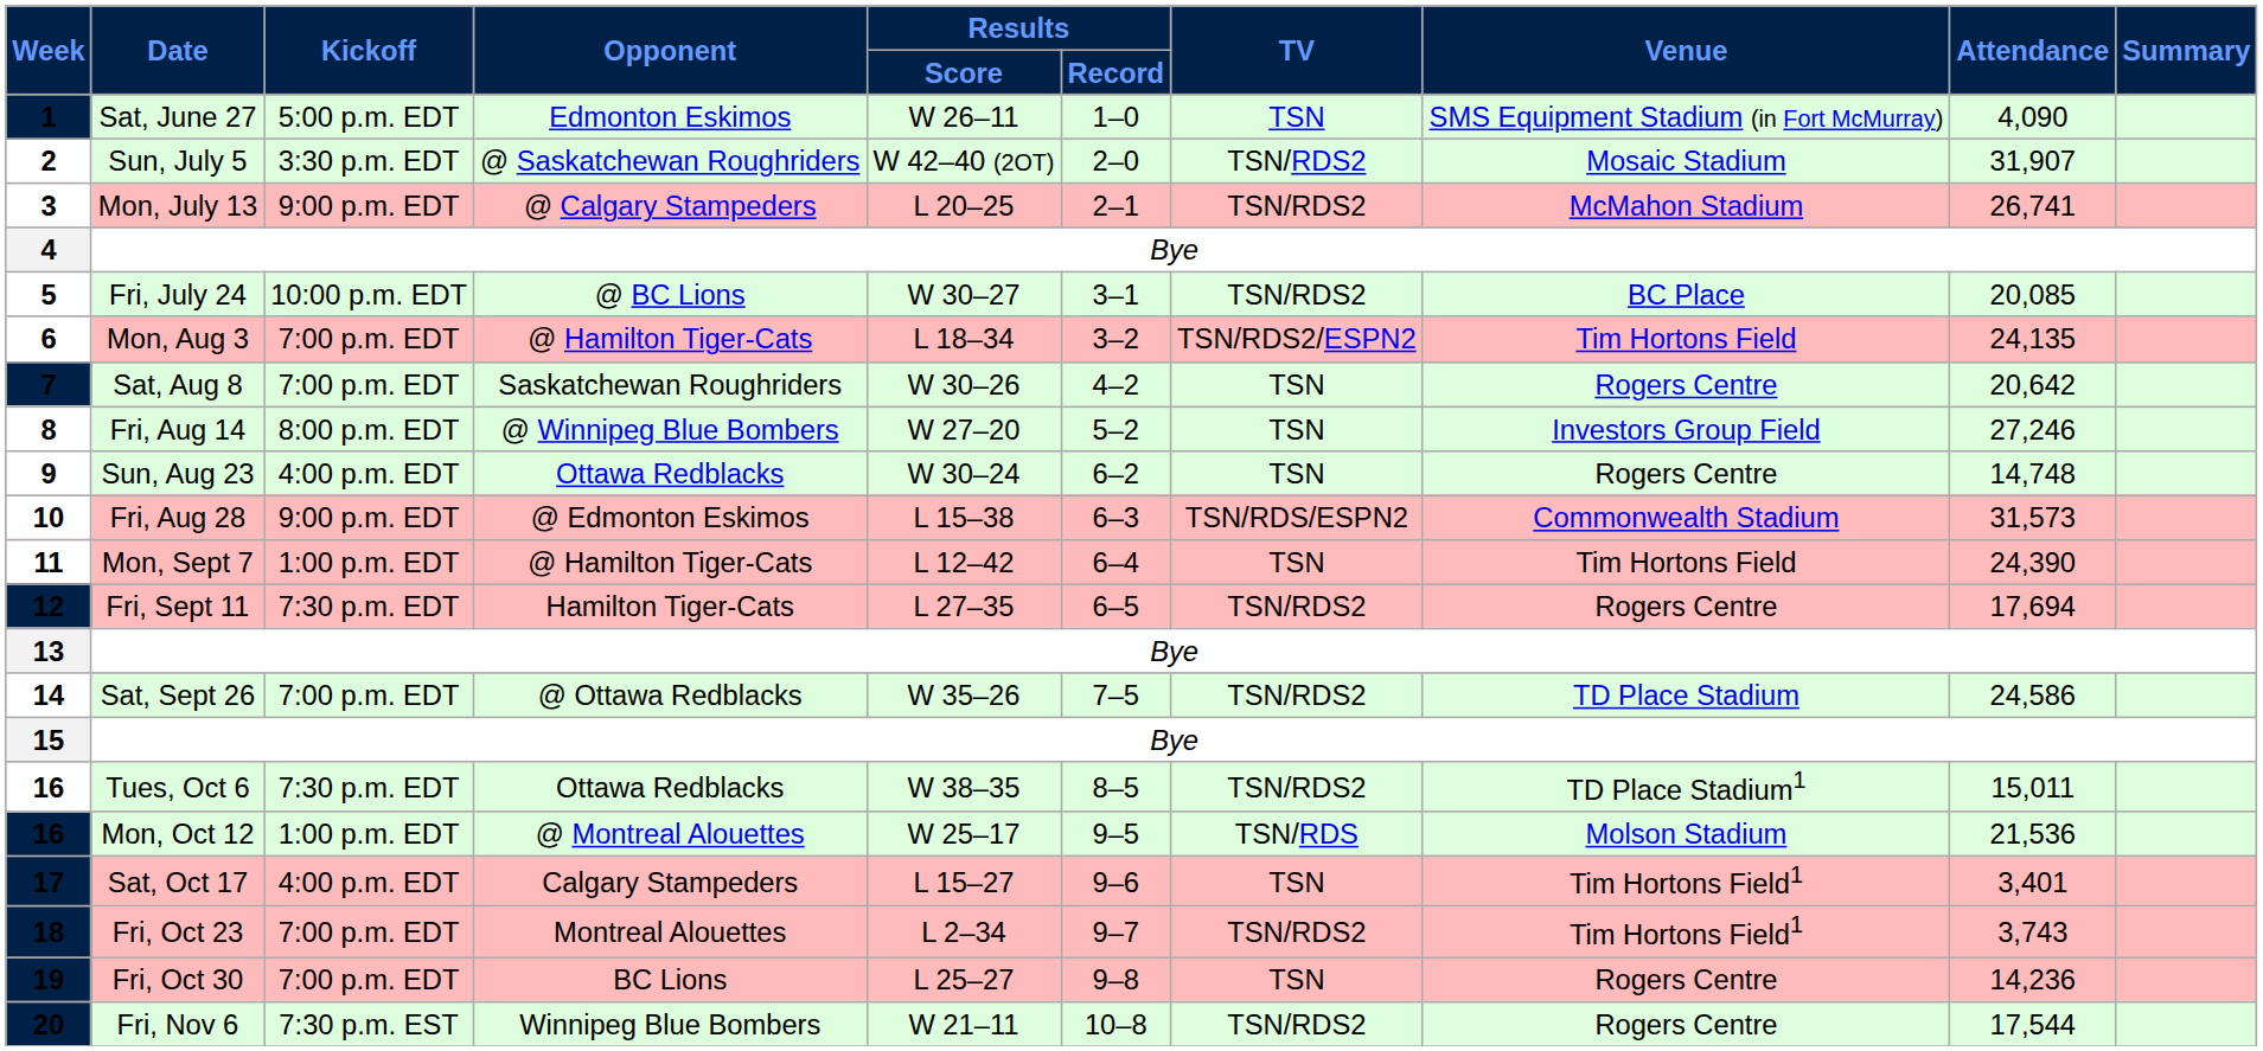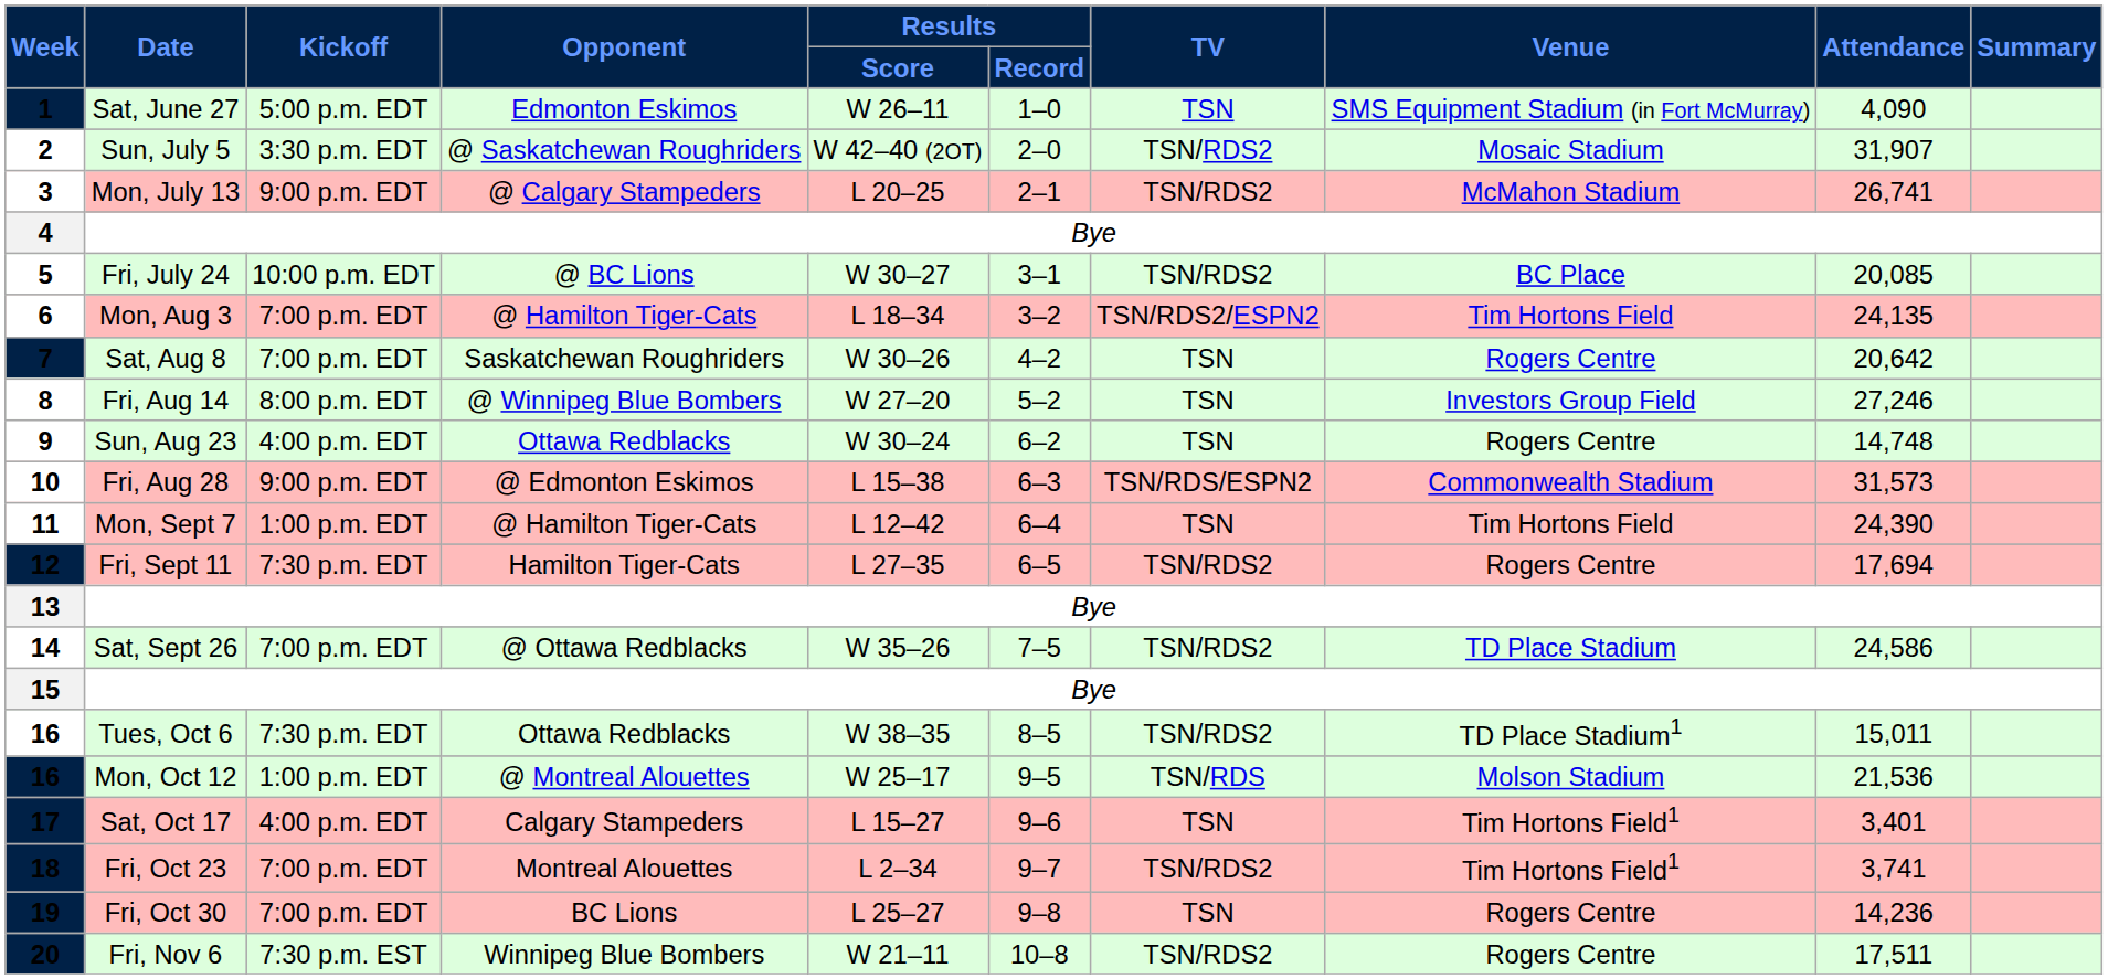 <table class="wikitable" style="font-size: 95%;">
 <tr>
 <th style="background:#002147;color:#6699FF;" rowspan=2>Week</th>
 <th style="background:#002147;color:#6699FF;" rowspan=2>Date</th>
 <th style="background:#002147;color:#6699FF;" rowspan=2>Kickoff</th>
 <th style="background:#002147;color:#6699FF;" rowspan=2>Opponent</th>
 <th style="background:#002147;color:#6699FF;" colspan=2>Results</th>
 <th style="background:#002147;color:#6699FF;" rowspan=2>TV</th>
 <th style="background:#002147;color:#6699FF;" rowspan=2>Venue</th>
 <th style="background:#002147;color:#6699FF;" rowspan=2>Attendance</th>
 <th style="background:#002147;color:#6699FF;" rowspan=2>Summary</th>
 </tr>
 <tr>
 <th style="background:#002147;color:#6699FF;">Score</th>
 <th style="background:#002147;color:#6699FF;">Record</th>
 </tr>
 <tr align="center" bgcolor="#ddffdd">
 <th style="text-align:center; background:#002147;"><span>1</span></th>
 <td align="center">Sat, June 27</td>
 <td align="center">5:00 p.m. EDT</td>
 <td align="center"><a href='#'>Edmonton Eskimos</a></td>
 <td align="center">W 26–11</td>
 <td align="center">1–0</td>
 <td align="center"><a href='#'>TSN</a></td>
 <td align="center"><a href='#'>SMS Equipment Stadium</a> <small>(in <a href='#'>Fort McMurray</a>)</small></td>
 <td align="center">4,090</td>
 <td align="center"></td>
 </tr>
 <tr align="center" bgcolor="#ddffdd">
 <th style="text-align:center; background:white;"><span>2</span></th>
 <td align="center">Sun, July 5</td>
 <td align="center">3:30 p.m. EDT</td>
 <td align="center">@ <a href='#'>Saskatchewan Roughriders</a></td>
 <td align="center">W 42–40 <small>(2OT)</small></td>
 <td align="center">2–0</td>
 <td align="center">TSN/<a href='#'>RDS2</a></td>
 <td align="center"><a href='#'>Mosaic Stadium</a></td>
 <td align="center">31,907</td>
 <td align="center"></td>
 </tr>
 <tr align="center" bgcolor="#ffbbbb">
 <th style="text-align:center; background:white;"><span>3</span></th>
 <td align="center">Mon, July 13</td>
 <td align="center">9:00 p.m. EDT</td>
 <td align="center">@ <a href='#'>Calgary Stampeders</a></td>
 <td align="center">L 20–25</td>
 <td align="center">2–1</td>
 <td align="center">TSN/RDS2</td>
 <td align="center"><a href='#'>McMahon Stadium</a></td>
 <td align="center">26,741</td>
 <td align="center"></td>
 </tr>
 <tr align="center" bgcolor="#ffffff">
 <th align="center"><strong>4</strong></th>
 <td colspan=9 align="center" valign="middle"><em>Bye</em></td>
 </tr>
 <tr align="center" bgcolor="#ddffdd">
 <th style="text-align:center; background:white;"><span>5</span></th>
 <td align="center">Fri, July 24</td>
 <td align="center">10:00 p.m. EDT</td>
 <td align="center">@ <a href='#'>BC Lions</a></td>
 <td align="center">W 30–27</td>
 <td align="center">3–1</td>
 <td align="center">TSN/RDS2</td>
 <td align="center"><a href='#'>BC Place</a></td>
 <td align="center">20,085</td>
 <td align="center"></td>
 </tr>
 <tr align="center" bgcolor="#ffbbbb">
 <th style="text-align:center; background:white;"><span>6</span></th>
 <td align="center">Mon, Aug 3</td>
 <td align="center">7:00 p.m. EDT</td>
 <td align="center">@ <a href='#'>Hamilton Tiger-Cats</a></td>
 <td align="center">L 18–34</td>
 <td align="center">3–2</td>
 <td align="center">TSN/RDS2/<a href='#'>ESPN2</a></td>
 <td align="center"><a href='#'>Tim Hortons Field</a></td>
 <td align="center">24,135</td>
 <td align="center"></td>
 </tr>
 <tr align="center" bgcolor="#ddffdd">
 <th style="text-align:center; background:#002147;"><span>7</span></th>
 <td align="center">Sat, Aug 8</td>
 <td align="center">7:00 p.m. EDT</td>
 <td align="center">Saskatchewan Roughriders</td>
 <td align="center">W 30–26</td>
 <td align="center">4–2</td>
 <td align="center">TSN</td>
 <td align="center"><a href='#'>Rogers Centre</a></td>
 <td align="center">20,642</td>
 <td align="center"></td>
 </tr>
 <tr align="center" bgcolor="#ddffdd">
 <th style="text-align:center; background:white;"><span>8</span></th>
 <td align="center">Fri, Aug 14</td>
 <td align="center">8:00 p.m. EDT</td>
 <td align="center">@ <a href='#'>Winnipeg Blue Bombers</a></td>
 <td align="center">W 27–20</td>
 <td align="center">5–2</td>
 <td align="center">TSN</td>
 <td align="center"><a href='#'>Investors Group Field</a></td>
 <td align="center">27,246</td>
 <td align="center"></td>
 </tr>
 <tr align="center" bgcolor="#ddffdd">
 <th style="text-align:center; background:white;"><span>9</span></th>
 <td align="center">Sun, Aug 23</td>
 <td align="center">4:00 p.m. EDT</td>
 <td align="center"><a href='#'>Ottawa Redblacks</a></td>
 <td align="center">W 30–24</td>
 <td align="center">6–2</td>
 <td align="center">TSN</td>
 <td align="center">Rogers Centre</td>
 <td align="center">14,748</td>
 <td align="center"></td>
 </tr>
 <tr align="center" bgcolor="#ffbbbb">
 <th style="text-align:center; background:white;"><span>10</span></th>
 <td align="center">Fri, Aug 28</td>
 <td align="center">9:00 p.m. EDT</td>
 <td align="center">@ Edmonton Eskimos</td>
 <td align="center">L 15–38</td>
 <td align="center">6–3</td>
 <td align="center">TSN/RDS/ESPN2</td>
 <td align="center"><a href='#'>Commonwealth Stadium</a></td>
 <td align="center">31,573</td>
 <td align="center"></td>
 </tr>
 <tr align="center" bgcolor="#ffbbbb">
 <th style="text-align:center; background:white;"><span>11</span></th>
 <td align="center">Mon, Sept 7</td>
 <td align="center">1:00 p.m. EDT</td>
 <td align="center">@ Hamilton Tiger-Cats</td>
 <td align="center">L 12–42</td>
 <td align="center">6–4</td>
 <td align="center">TSN</td>
 <td align="center">Tim Hortons Field</td>
 <td align="center">24,390</td>
 <td align="center"></td>
 </tr>
 <tr align="center" bgcolor="#ffbbbb">
 <th style="text-align:center; background:#002147;"><span>12</span></th>
 <td align="center">Fri, Sept 11</td>
 <td align="center">7:30 p.m. EDT</td>
 <td align="center">Hamilton Tiger-Cats</td>
 <td align="center">L 27–35</td>
 <td align="center">6–5</td>
 <td align="center">TSN/RDS2</td>
 <td align="center">Rogers Centre</td>
 <td align="center">17,694</td>
 <td align="center"></td>
 </tr>
 <tr align="center" bgcolor="#ffffff">
 <th align="center"><strong>13</strong></th>
 <td colspan=9 align="center" valign="middle"><em>Bye</em></td>
 </tr>
 <tr align="center" bgcolor="#ddffdd">
 <th style="text-align:center; background:white;"><span>14</span></th>
 <td align="center">Sat, Sept 26</td>
 <td align="center">7:00 p.m. EDT</td>
 <td align="center">@ Ottawa Redblacks</td>
 <td align="center">W 35–26</td>
 <td align="center">7–5</td>
 <td align="center">TSN/RDS2</td>
 <td align="center"><a href='#'>TD Place Stadium</a></td>
 <td align="center">24,586</td>
 <td align="center"></td>
 </tr>
 <tr align="center" bgcolor="#ffffff">
 <th align="center"><strong>15</strong></th>
 <td colspan=9 align="center" valign="middle"><em>Bye</em></td>
 </tr>
 <tr align="center" bgcolor="#ddffdd">
 <th style="text-align:center; background:white;"><span>16</span></th>
 <td align="center">Tues, Oct 6</td>
 <td align="center">7:30 p.m. EDT</td>
 <td align="center">Ottawa Redblacks</td>
 <td align="center">W 38–35</td>
 <td align="center">8–5</td>
 <td align="center">TSN/RDS2</td>
 <td align="center">TD Place Stadium<sup>1</sup></td>
 <td align="center">15,011</td>
 <td align="center"></td>
 </tr>
 <tr align="center" bgcolor="#ddffdd">
 <th style="text-align:center; background:#002147;"><span>16</span></th>
 <td align="center">Mon, Oct 12</td>
 <td align="center">1:00 p.m. EDT</td>
 <td align="center">@ <a href='#'>Montreal Alouettes</a></td>
 <td align="center">W 25–17</td>
 <td align="center">9–5</td>
 <td align="center">TSN/<a href='#'>RDS</a></td>
 <td align="center"><a href='#'>Molson Stadium</a></td>
 <td align="center">21,536</td>
 <td align="center"></td>
 </tr>
 <tr align="center" bgcolor="#ffbbbb">
 <th style="text-align:center; background:#002147;"><span>17</span></th>
 <td align="center">Sat, Oct 17</td>
 <td align="center">4:00 p.m. EDT</td>
 <td align="center">Calgary Stampeders</td>
 <td align="center">L 15–27</td>
 <td align="center">9–6</td>
 <td align="center">TSN</td>
 <td align="center">Tim Hortons Field<sup>1</sup></td>
 <td align="center">3,401</td>
 <td align="center"></td>
 </tr>
 <tr align="center" bgcolor="#ffbbbb">
 <th style="text-align:center; background:#002147;"><span>18</span></th>
 <td align="center">Fri, Oct 23</td>
 <td align="center">7:00 p.m. EDT</td>
 <td align="center">Montreal Alouettes</td>
 <td align="center">L 2–34</td>
 <td align="center">9–7</td>
 <td align="center">TSN/RDS2</td>
 <td align="center">Tim Hortons Field<sup>1</sup></td>
-<td align="center">3,743</td>
+<td align="center">3,741</td>
 <td align="center"></td>
 </tr>
 <tr align="center" bgcolor="#ffbbbb">
 <th style="text-align:center; background:#002147;"><span>19</span></th>
 <td align="center">Fri, Oct 30</td>
 <td align="center">7:00 p.m. EDT</td>
 <td align="center">BC Lions</td>
 <td align="center">L 25–27</td>
 <td align="center">9–8</td>
 <td align="center">TSN</td>
 <td align="center">Rogers Centre</td>
 <td align="center">14,236</td>
 <td align="center"></td>
 </tr>
 <tr align="center" bgcolor="#ddffdd">
 <th style="text-align:center; background:#002147;"><span>20</span></th>
 <td align="center">Fri, Nov 6</td>
 <td align="center">7:30 p.m. EST</td>
 <td align="center">Winnipeg Blue Bombers</td>
 <td align="center">W 21–11</td>
 <td align="center">10–8</td>
 <td align="center">TSN/RDS2</td>
 <td align="center">Rogers Centre</td>
-<td align="center">17,544</td>
+<td align="center">17,511</td>
 <td align="center"></td>
 </tr>
 </table>
